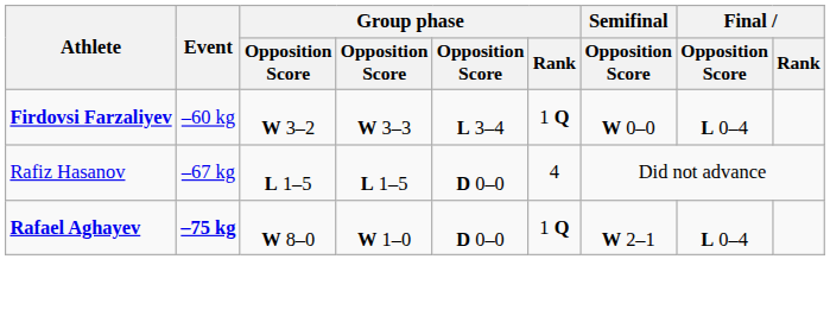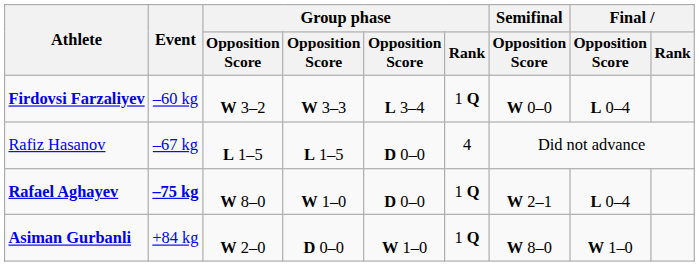 <table class="wikitable" style="font-size:90%">
 <tr>
 <th rowspan="2">Athlete</th>
 <th rowspan="2">Event</th>
 <th colspan="4">Group phase</th>
 <th>Semifinal</th>
 <th colspan=2>Final / </th>
 </tr>
 <tr style="font-size:95%">
 <th>Opposition <br> Score</th>
 <th>Opposition <br> Score</th>
 <th>Opposition <br> Score</th>
 <th>Rank</th>
 <th>Opposition <br> Score</th>
 <th>Opposition <br> Score</th>
 <th>Rank</th>
 </tr>
 <tr align=center>
 <td align=left><strong><a href='#'>Firdovsi Farzaliyev</a></strong></td>
 <td align=center><a href='#'>–60 kg</a></td>
 <td><br><strong>W</strong> 3–2</td>
 <td><br><strong>W</strong> 3–3 </td>
 <td><br><strong>L</strong> 3–4</td>
 <td>1 <strong>Q</strong></td>
 <td><br><strong>W</strong> 0–0 </td>
 <td><br><strong>L</strong> 0–4</td>
 <td></td>
 </tr>
 <tr align=center>
 <td align=left><a href='#'>Rafiz Hasanov</a></td>
 <td align=center><a href='#'>–67 kg</a></td>
 <td><br><strong>L</strong> 1–5</td>
 <td><br><strong>L</strong> 1–5</td>
 <td><br><strong>D</strong> 0–0 </td>
 <td>4</td>
 <td colspan=3>Did not advance</td>
 </tr>
 <tr align=center>
 <td align=left><strong><a href='#'>Rafael Aghayev</a></strong></td>
 <td align=center><strong><a href='#'>–75 kg</a></strong></td>
 <td><br><strong>W</strong> 8–0</td>
 <td><br><strong>W</strong> 1–0</td>
 <td><br><strong>D</strong> 0–0 </td>
 <td>1 <strong>Q</strong></td>
 <td><br><strong>W</strong> 2–1</td>
 <td><br><strong>L</strong> 0–4</td>
 <td></td>
 </tr>
+<tr align=center>
+<td align=left><strong><a href='#'>Asiman Gurbanli</a></strong></td>
+<td align=center><a href='#'>+84 kg</a></td>
+<td><br><strong>W</strong> 2–0</td>
+<td><br><strong>D</strong> 0–0</td>
+<td><br><strong>W</strong> 1–0</td>
+<td>1 <strong>Q</strong></td>
+<td><br><strong>W</strong> 8–0 </td>
+<td><br><strong>W</strong> 1–0</td>
+<td></td>
+</tr>
 </table>
